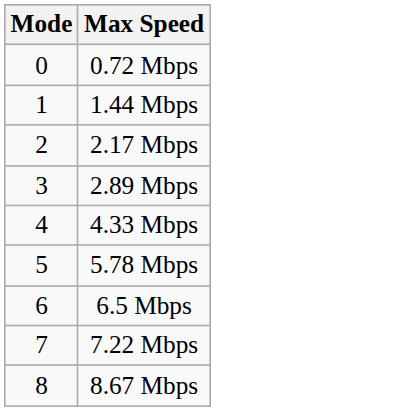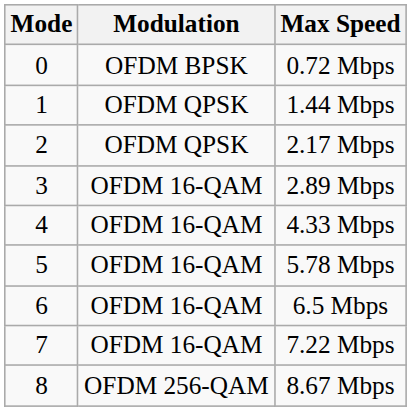 <table class="wikitable" style="text-align:center ">
 <tr>
 <th>Mode</th>
+<th>Modulation</th>
 <th>Max Speed</th>
 </tr>
 <tr>
 <td>0</td>
+<td>OFDM BPSK</td>
 <td>0.72 Mbps</td>
 </tr>
 <tr>
 <td>1</td>
+<td>OFDM QPSK</td>
 <td>1.44 Mbps</td>
 </tr>
 <tr>
 <td>2</td>
+<td>OFDM QPSK</td>
 <td>2.17 Mbps</td>
 </tr>
 <tr>
 <td>3</td>
+<td>OFDM 16-QAM</td>
 <td>2.89 Mbps</td>
 </tr>
 <tr>
 <td>4</td>
+<td>OFDM 16-QAM</td>
 <td>4.33 Mbps</td>
 </tr>
 <tr>
 <td>5</td>
+<td>OFDM 16-QAM</td>
 <td>5.78 Mbps</td>
 </tr>
 <tr>
 <td>6</td>
+<td>OFDM 16-QAM</td>
 <td>6.5 Mbps</td>
 </tr>
 <tr>
 <td>7</td>
+<td>OFDM 16-QAM</td>
 <td>7.22 Mbps</td>
 </tr>
 <tr>
 <td>8</td>
+<td>OFDM 256-QAM</td>
 <td>8.67 Mbps</td>
 </tr>
 </table>
